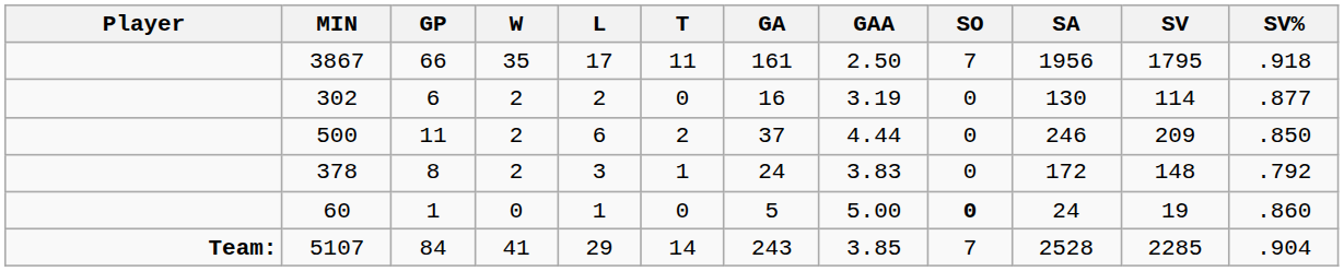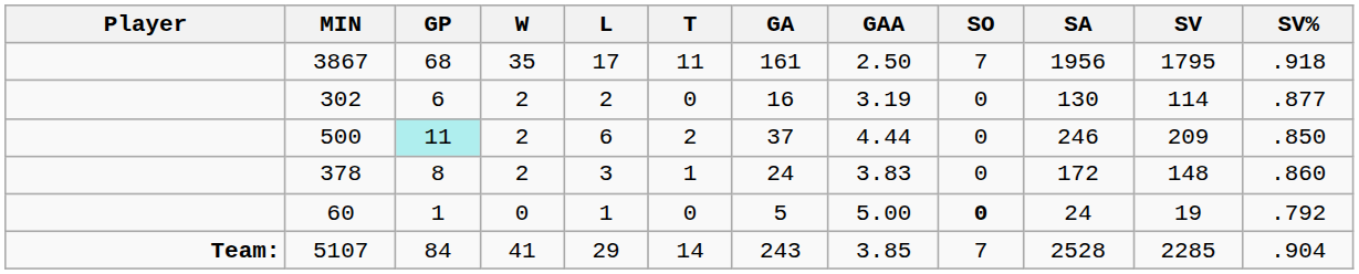 <table class="wikitable sortable" width="60%">
 <tr>
 <th bgcolor="#DDDDFF" width="10%">Player</th>
 <th width="3%" bgcolor="#DDDDFF" title="Minutes played">MIN</th>
 <th width="3%" bgcolor="#DDDDFF" title="Games played in">GP</th>
 <th width="3%" bgcolor="#DDDDFF" title="Games played in">W</th>
 <th width="3%" bgcolor="#DDDDFF"title="Games played in">L</th>
 <th width="3%" bgcolor="#DDDDFF" title="Ties">T</th>
 <th width="3%" bgcolor="#DDDDFF" title="Goals against">GA</th>
 <th width="3%" bgcolor="#DDDDFF" title="Goals against average">GAA</th>
 <th width="3%" bgcolor="#DDDDFF"title="Shut-outs">SO</th>
 <th width="3%" bgcolor="#DDDDFF" title="Shots against">SA</th>
 <th width="3%" bgcolor="#DDDDFF" title="Shots saved">SV</th>
 <th width="3%" bgcolor="#DDDDFF" title="Save percentage">SV%</th>
 </tr>
 <tr align="center">
 <td align="right"></td>
 <td>3867</td>
-<td>66</td>
+<td>68</td>
 <td>35</td>
 <td>17</td>
 <td>11</td>
 <td>161</td>
 <td>2.50</td>
 <td>7</td>
 <td>1956</td>
 <td>1795</td>
 <td>.918</td>
 </tr>
 <tr align="center">
 <td align="right"></td>
 <td>302</td>
 <td>6</td>
 <td>2</td>
 <td>2</td>
 <td>0</td>
 <td>16</td>
 <td>3.19</td>
 <td>0</td>
 <td>130</td>
 <td>114</td>
 <td>.877</td>
 </tr>
 <tr align="center">
 <td align="right"></td>
 <td>500</td>
-<td>11</td>
+<td style="background: paleturquoise;">11</td>
 <td>2</td>
 <td>6</td>
 <td>2</td>
 <td>37</td>
 <td>4.44</td>
 <td>0</td>
 <td>246</td>
 <td>209</td>
 <td>.850</td>
 </tr>
 <tr align="center">
 <td align="right"></td>
 <td>378</td>
 <td>8</td>
 <td>2</td>
 <td>3</td>
 <td>1</td>
 <td>24</td>
 <td>3.83</td>
 <td>0</td>
 <td>172</td>
 <td>148</td>
-<td>.792</td>
+<td>.860</td>
 </tr>
 <tr align="center">
 <td align="right"></td>
 <td>60</td>
 <td>1</td>
 <td>0</td>
 <td>1</td>
 <td>0</td>
 <td>5</td>
 <td>5.00</td>
 <td><strong>0</strong></td>
 <td>24</td>
 <td>19</td>
-<td>.860</td>
+<td>.792</td>
 </tr>
 <tr align="center">
 <td align="right"><strong>Team:</strong></td>
 <td>5107</td>
 <td>84</td>
 <td>41</td>
 <td>29</td>
 <td>14</td>
 <td>243</td>
 <td>3.85</td>
 <td>7</td>
 <td>2528</td>
 <td>2285</td>
 <td>.904</td>
 </tr>
 </table>
